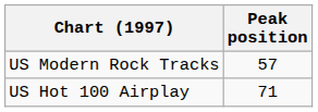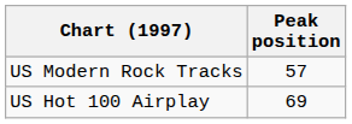 <table class="wikitable">
 <tr>
 <th>Chart (1997)</th>
 <th>Peak<br>position</th>
 </tr>
 <tr>
 <td>US Modern Rock Tracks</td>
 <td align="center">57</td>
 </tr>
 <tr>
 <td>US Hot 100 Airplay</td>
-<td align="center">71</td>
+<td align="center">69</td>
 </tr>
 </table>
